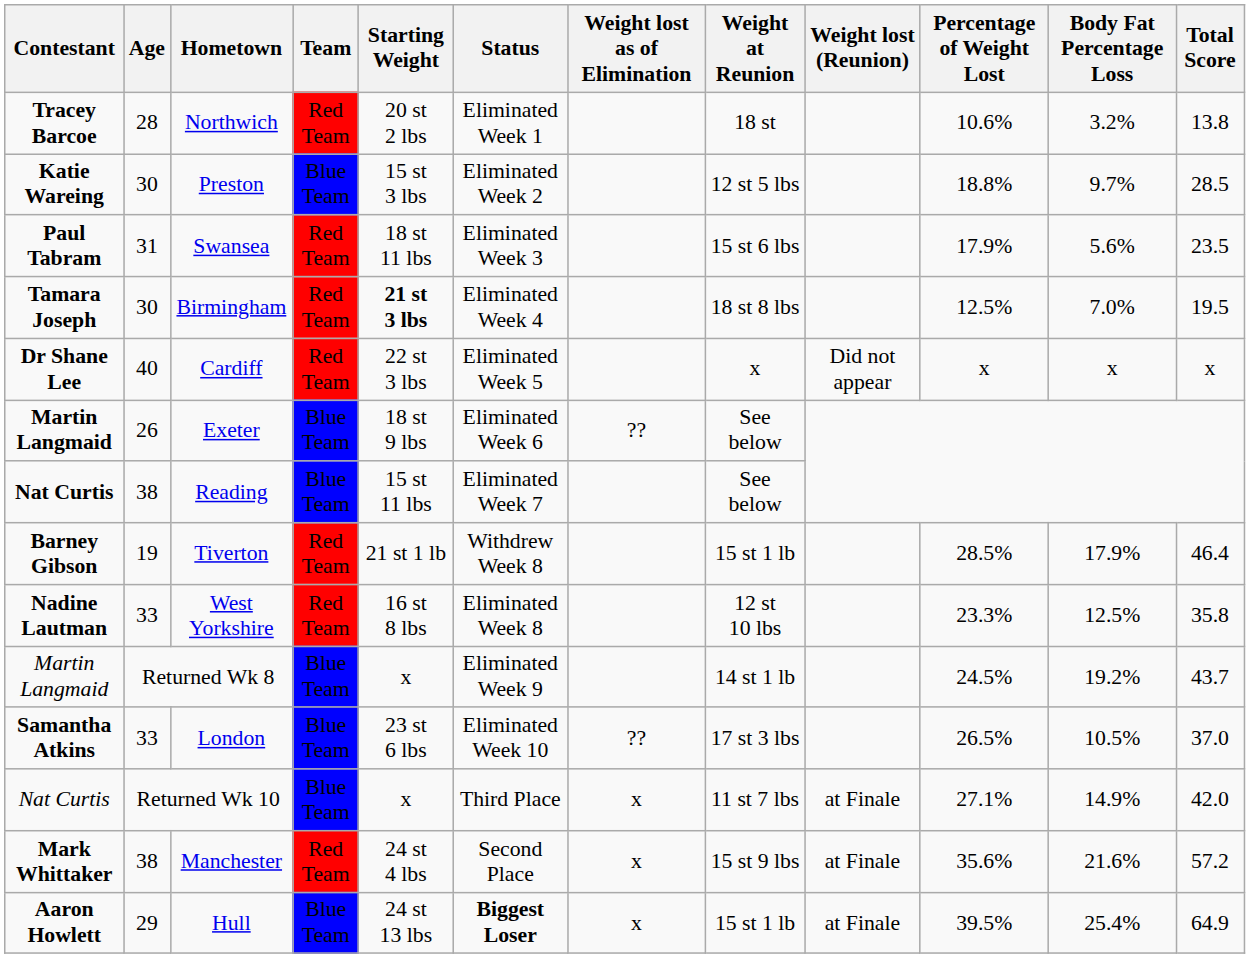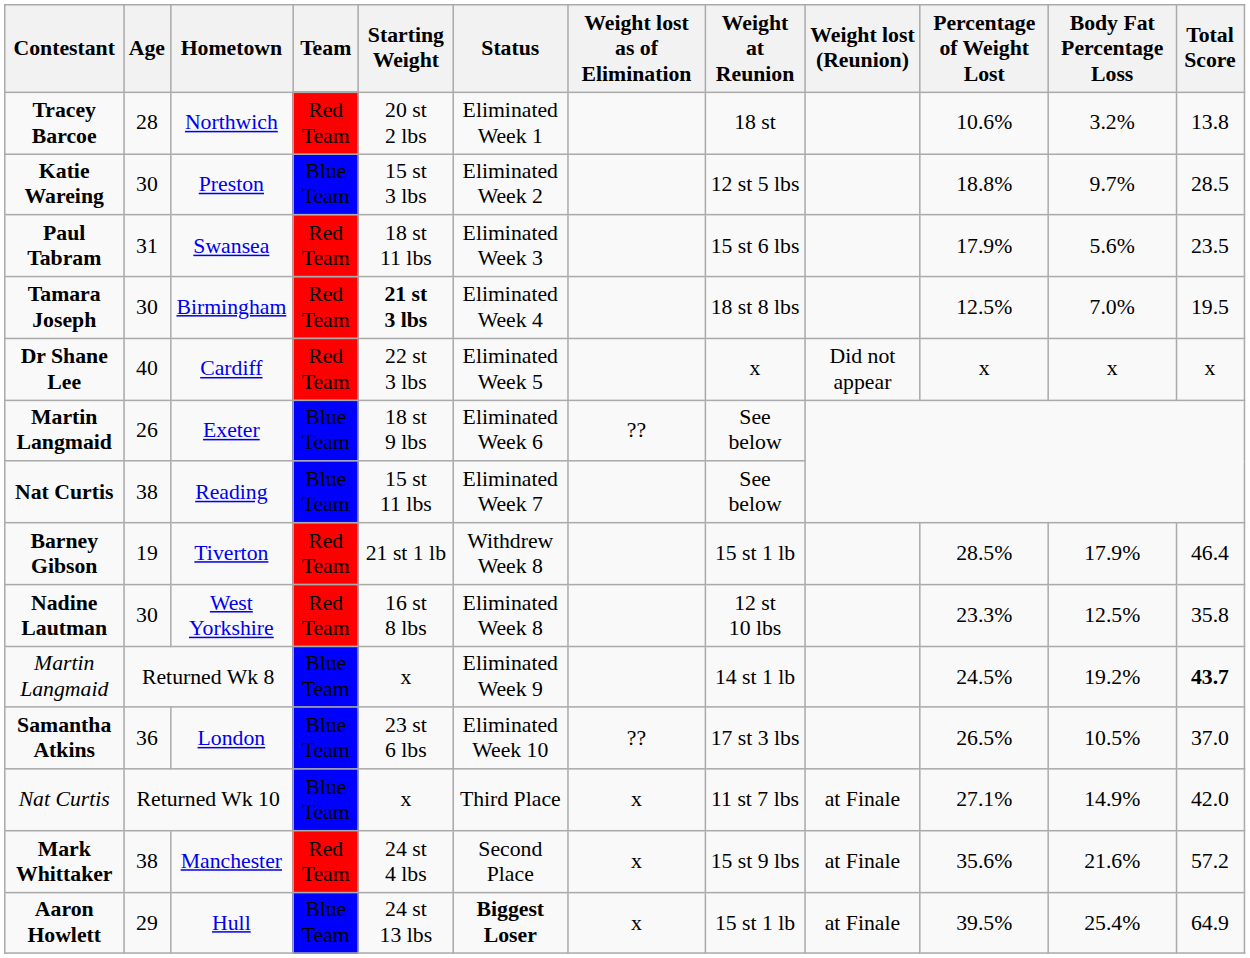 <table class="wikitable" style="text-align:center; font-size:90%;" width="65%">
 <tr>
 <th>Contestant</th>
 <th>Age</th>
 <th>Hometown</th>
 <th>Team</th>
 <th>Starting Weight</th>
 <th>Status</th>
 <th>Weight lost as of Elimination</th>
 <th>Weight at Reunion</th>
 <th>Weight lost (Reunion)</th>
 <th>Percentage of Weight Lost</th>
 <th>Body Fat Percentage Loss</th>
 <th>Total Score</th>
 </tr>
 <tr>
 <td><strong>Tracey Barcoe</strong></td>
 <td>28</td>
 <td><a href='#'>Northwich</a></td>
 <td bgcolor="red"><span>Red Team</span></td>
 <td>20 st 2 lbs</td>
 <td>Eliminated Week 1</td>
 <td></td>
 <td>18 st</td>
 <td></td>
 <td>10.6%</td>
 <td>3.2%</td>
 <td>13.8</td>
 </tr>
 <tr>
 <td><strong>Katie Wareing</strong></td>
 <td>30</td>
 <td><a href='#'>Preston</a></td>
 <td bgcolor="blue"><span>Blue Team</span></td>
 <td>15 st 3 lbs</td>
 <td>Eliminated Week 2</td>
 <td></td>
 <td>12 st 5 lbs</td>
 <td></td>
 <td>18.8%</td>
 <td>9.7%</td>
 <td>28.5</td>
 </tr>
 <tr>
 <td><strong>Paul Tabram</strong></td>
 <td>31</td>
 <td><a href='#'>Swansea</a></td>
 <td bgcolor="red"><span>Red Team</span></td>
 <td>18 st 11 lbs</td>
 <td>Eliminated Week 3</td>
 <td></td>
 <td>15 st 6 lbs</td>
 <td></td>
 <td>17.9%</td>
 <td>5.6%</td>
 <td>23.5</td>
 </tr>
 <tr>
 <td><strong>Tamara Joseph</strong></td>
 <td>30</td>
 <td><a href='#'>Birmingham</a></td>
 <td bgcolor="red"><span>Red Team</span></td>
 <td><strong>21 st 3 lbs</strong></td>
 <td>Eliminated Week 4</td>
 <td></td>
 <td>18 st 8 lbs</td>
 <td></td>
 <td>12.5%</td>
 <td>7.0%</td>
 <td>19.5</td>
 </tr>
 <tr>
 <td><strong>Dr Shane Lee</strong></td>
 <td>40</td>
 <td><a href='#'>Cardiff</a></td>
 <td bgcolor="red"><span>Red Team</span></td>
 <td>22 st 3 lbs</td>
 <td>Eliminated Week 5</td>
 <td></td>
 <td>x</td>
 <td>Did not appear</td>
 <td>x</td>
 <td>x</td>
 <td>x</td>
 </tr>
 <tr>
 <td><strong>Martin Langmaid</strong></td>
 <td>26</td>
 <td><a href='#'>Exeter</a></td>
 <td bgcolor="blue"><span>Blue Team</span></td>
 <td>18 st 9 lbs</td>
 <td>Eliminated Week 6</td>
 <td>??</td>
 <td>See below</td>
 </tr>
 <tr>
 <td><strong>Nat Curtis</strong></td>
 <td>38</td>
 <td><a href='#'>Reading</a></td>
 <td bgcolor="blue"><span>Blue Team</span></td>
 <td>15 st 11 lbs</td>
 <td>Eliminated Week 7</td>
 <td></td>
 <td>See below</td>
 </tr>
 <tr>
 <td><strong>Barney Gibson</strong></td>
 <td>19</td>
 <td><a href='#'>Tiverton</a></td>
 <td bgcolor="red"><span>Red Team</span></td>
 <td>21 st 1 lb</td>
 <td>Withdrew Week 8</td>
 <td></td>
 <td>15 st 1 lb</td>
 <td></td>
 <td>28.5%</td>
 <td>17.9%</td>
 <td>46.4</td>
 </tr>
 <tr>
 <td><strong>Nadine Lautman</strong></td>
-<td>33</td>
+<td>30</td>
 <td><a href='#'>West Yorkshire</a></td>
 <td bgcolor="red"><span>Red Team</span></td>
 <td>16 st 8 lbs</td>
 <td>Eliminated Week 8</td>
 <td></td>
 <td>12 st 10 lbs</td>
 <td></td>
 <td>23.3%</td>
 <td>12.5%</td>
 <td>35.8</td>
 </tr>
 <tr>
 <td><em>Martin Langmaid</em></td>
 <td colspan=2 align=center>Returned Wk 8</td>
 <td bgcolor="blue"><span>Blue Team</span></td>
 <td>x</td>
 <td>Eliminated Week 9</td>
 <td></td>
 <td>14 st 1 lb</td>
 <td></td>
 <td>24.5%</td>
 <td>19.2%</td>
-<td>43.7</td>
+<td><strong>43.7</strong></td>
 </tr>
 <tr>
 <td><strong>Samantha Atkins</strong></td>
-<td>33</td>
+<td>36</td>
 <td><a href='#'>London</a></td>
 <td bgcolor="blue"><span>Blue Team</span></td>
 <td>23 st 6 lbs</td>
 <td>Eliminated Week 10</td>
 <td>??</td>
 <td>17 st 3 lbs</td>
 <td></td>
 <td>26.5%</td>
 <td>10.5%</td>
 <td>37.0</td>
 </tr>
 <tr>
 <td><em>Nat Curtis</em></td>
 <td colspan=2 align=center>Returned Wk 10</td>
 <td bgcolor="blue"><span>Blue Team</span></td>
 <td>x</td>
 <td>Third Place</td>
 <td>x</td>
 <td>11 st 7 lbs</td>
 <td> at Finale</td>
 <td>27.1%</td>
 <td>14.9%</td>
 <td>42.0</td>
 </tr>
 <tr>
 <td><strong>Mark Whittaker</strong></td>
 <td>38</td>
 <td><a href='#'>Manchester</a></td>
 <td bgcolor="red"><span>Red Team</span></td>
 <td>24 st 4 lbs</td>
 <td>Second Place</td>
 <td>x</td>
 <td>15 st 9 lbs</td>
 <td> at Finale</td>
 <td>35.6%</td>
 <td>21.6%</td>
 <td>57.2</td>
 </tr>
 <tr>
 <td><strong>Aaron Howlett</strong></td>
 <td>29</td>
 <td><a href='#'>Hull</a></td>
 <td bgcolor="blue"><span>Blue Team</span></td>
 <td>24 st 13 lbs</td>
 <td><strong>Biggest Loser</strong></td>
 <td>x</td>
 <td>15 st 1 lb</td>
 <td> at Finale</td>
 <td>39.5%</td>
 <td>25.4%</td>
 <td>64.9</td>
 </tr>
 </table>
